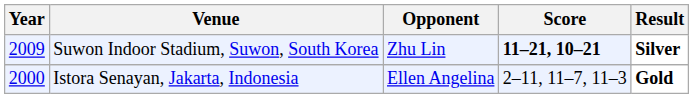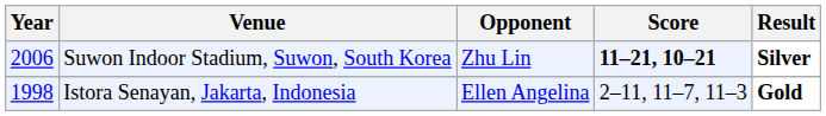 <table class="sortable wikitable" style="font-size: 90%;">
 <tr>
 <th>Year</th>
 <th>Venue</th>
 <th>Opponent</th>
 <th>Score</th>
 <th>Result</th>
 </tr>
 <tr style="background:#ECF2FF">
-<td align="center"><a href='#'>2009</a></td>
+<td align="center"><a href='#'>2006</a></td>
 <td align="left">Suwon Indoor Stadium, <a href='#'>Suwon</a>, <a href='#'>South Korea</a></td>
 <td align="left"> <a href='#'>Zhu Lin</a></td>
 <td align="left"><strong>11–21, 10–21</strong></td>
 <td style="text-align:left; background:white"> <strong>Silver</strong></td>
 </tr>
 <tr>
 </tr>
 <tr style="background:#ECF2FF">
-<td align="center"><a href='#'>2000</a></td>
+<td align="center"><a href='#'>1998</a></td>
 <td align="left">Istora Senayan, <a href='#'>Jakarta</a>, <a href='#'>Indonesia</a></td>
 <td align="left"> <a href='#'>Ellen Angelina</a></td>
 <td align="left">2–11, 11–7, 11–3</td>
 <td style="text-align:left; background:white"> <strong>Gold</strong></td>
 </tr>
 </table>
